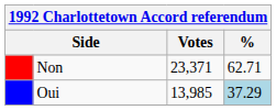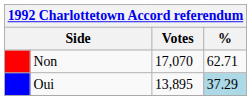 <table class="wikitable" style="font-size: 95%; clear:both">
 <tr style="background-color:#E9E9E9">
 <th colspan=4><a href='#'>1992 Charlottetown Accord referendum</a></th>
 </tr>
 <tr style="background-color:#E9E9E9">
 <th colspan=2 style="width: 130px">Side</th>
 <th style="width: 50px">Votes</th>
 <th style="width: 40px">%</th>
 </tr>
 <tr>
 <td bgcolor="red"></td>
 <td>Non</td>
-<td>23,371</td>
+<td>17,070</td>
 <td>62.71</td>
 </tr>
 <tr>
 <td bgcolor="blue"></td>
 <td>Oui</td>
-<td>13,985</td>
+<td>13,895</td>
 <td style="background: lightblue;">37.29</td>
 </tr>
 <tr>
 </tr>
 </table>
